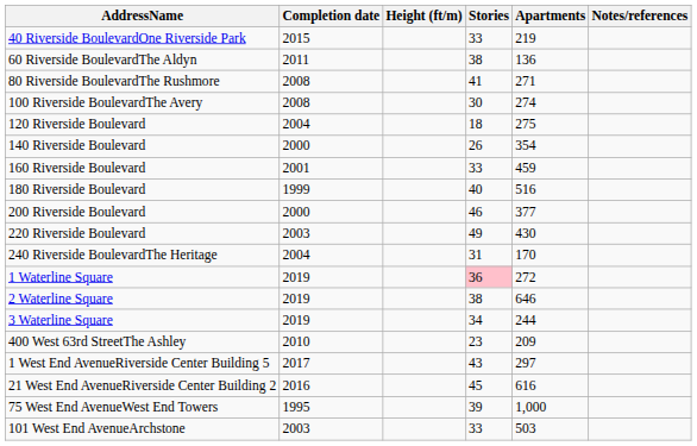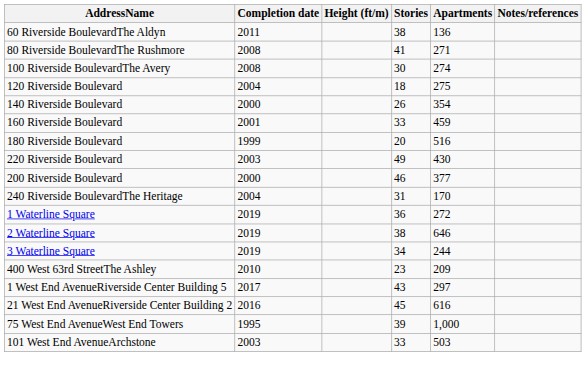 <table class="wikitable">
 <tr>
 <th>AddressName</th>
 <th>Completion date</th>
 <th>Height (ft/m)</th>
 <th>Stories</th>
 <th>Apartments</th>
 <th>Notes/references</th>
-</tr>
-<tr>
-<td><a href='#'>40 Riverside BoulevardOne Riverside Park</a></td>
-<td>2015</td>
-<td></td>
-<td>33</td>
-<td>219</td>
-<td></td>
 </tr>
 <tr>
 <td>60 Riverside BoulevardThe Aldyn</td>
 <td>2011</td>
 <td></td>
 <td>38</td>
 <td>136</td>
 <td></td>
 </tr>
 <tr>
 <td>80 Riverside BoulevardThe Rushmore</td>
 <td>2008</td>
 <td></td>
 <td>41</td>
 <td>271</td>
 <td></td>
 </tr>
 <tr>
 <td>100 Riverside BoulevardThe Avery</td>
 <td>2008</td>
 <td></td>
 <td>30</td>
 <td>274</td>
 <td></td>
 </tr>
 <tr>
 <td>120 Riverside Boulevard</td>
 <td>2004</td>
 <td></td>
 <td>18</td>
 <td>275</td>
 <td></td>
 </tr>
 <tr>
 <td>140 Riverside Boulevard</td>
 <td>2000</td>
 <td></td>
 <td>26</td>
 <td>354</td>
 <td></td>
 </tr>
 <tr>
 <td>160 Riverside Boulevard</td>
 <td>2001</td>
 <td></td>
 <td>33</td>
 <td>459</td>
 <td></td>
 </tr>
 <tr>
 <td>180 Riverside Boulevard</td>
 <td>1999</td>
 <td></td>
-<td>40</td>
+<td>20</td>
 <td>516</td>
+<td></td>
+</tr>
+<tr>
+<td>220 Riverside Boulevard</td>
+<td>2003</td>
+<td></td>
+<td>49</td>
+<td>430</td>
 <td></td>
 </tr>
 <tr>
 <td>200 Riverside Boulevard</td>
 <td>2000</td>
 <td></td>
 <td>46</td>
 <td>377</td>
-<td></td>
-</tr>
-<tr>
-<td>220 Riverside Boulevard</td>
-<td>2003</td>
-<td></td>
-<td>49</td>
-<td>430</td>
 <td></td>
 </tr>
 <tr>
 <td>240 Riverside BoulevardThe Heritage</td>
 <td>2004</td>
 <td></td>
 <td>31</td>
 <td>170</td>
 <td></td>
 </tr>
 <tr>
 <td><a href='#'>1 Waterline Square</a></td>
 <td>2019</td>
 <td></td>
-<td style="background: pink;">36</td>
+<td>36</td>
 <td>272</td>
 <td></td>
 </tr>
 <tr>
 <td><a href='#'>2 Waterline Square</a></td>
 <td>2019</td>
 <td></td>
 <td>38</td>
 <td>646</td>
 <td></td>
 </tr>
 <tr>
 <td><a href='#'>3 Waterline Square</a></td>
 <td>2019</td>
 <td></td>
 <td>34</td>
 <td>244</td>
 <td></td>
 </tr>
 <tr>
 <td>400 West 63rd StreetThe Ashley</td>
 <td>2010</td>
 <td></td>
 <td>23</td>
 <td>209</td>
 <td></td>
 </tr>
 <tr>
 <td>1 West End AvenueRiverside Center Building 5</td>
 <td>2017</td>
 <td></td>
 <td>43</td>
 <td>297</td>
 <td></td>
 </tr>
 <tr>
 <td>21 West End AvenueRiverside Center Building 2</td>
 <td>2016</td>
 <td></td>
 <td>45</td>
 <td>616</td>
 <td></td>
 </tr>
 <tr>
 <td>75 West End AvenueWest End Towers</td>
 <td>1995</td>
 <td></td>
 <td>39</td>
 <td>1,000</td>
 <td></td>
 </tr>
 <tr>
 <td>101 West End AvenueArchstone</td>
 <td>2003</td>
 <td></td>
 <td>33</td>
 <td>503</td>
 <td></td>
 </tr>
 </table>
